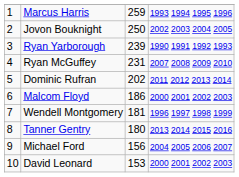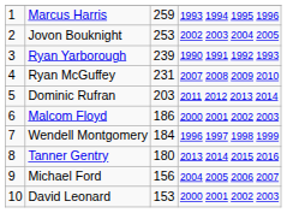 <table class="wikitable">
 <tr>
 </tr>
 <tr>
 <td>1</td>
 <td><a href='#'>Marcus Harris</a></td>
 <td>259</td>
 <td style="font-size:80%;"><a href='#'>1993</a> <a href='#'>1994</a> <a href='#'>1995</a> <a href='#'>1996</a></td>
 </tr>
 <tr>
 <td>2</td>
 <td>Jovon Bouknight</td>
-<td>250</td>
+<td>253</td>
 <td style="font-size:80%;"><a href='#'>2002</a> <a href='#'>2003</a> <a href='#'>2004</a> <a href='#'>2005</a></td>
 </tr>
 <tr>
 <td>3</td>
 <td><a href='#'>Ryan Yarborough</a></td>
 <td>239</td>
 <td style="font-size:80%;"><a href='#'>1990</a> <a href='#'>1991</a> <a href='#'>1992</a> <a href='#'>1993</a></td>
 </tr>
 <tr>
 <td>4</td>
 <td>Ryan McGuffey</td>
 <td>231</td>
 <td style="font-size:80%;"><a href='#'>2007</a> <a href='#'>2008</a> <a href='#'>2009</a> <a href='#'>2010</a></td>
 </tr>
 <tr>
 <td>5</td>
 <td>Dominic Rufran</td>
-<td>202</td>
+<td>203</td>
 <td style="font-size:80%;"><a href='#'>2011</a> <a href='#'>2012</a> <a href='#'>2013</a> <a href='#'>2014</a></td>
 </tr>
 <tr>
 <td>6</td>
 <td><a href='#'>Malcom Floyd</a></td>
 <td>186</td>
 <td style="font-size:80%;"><a href='#'>2000</a> <a href='#'>2001</a> <a href='#'>2002</a> <a href='#'>2003</a></td>
 </tr>
 <tr>
 <td>7</td>
 <td>Wendell Montgomery</td>
-<td>181</td>
+<td>184</td>
 <td style="font-size:80%;"><a href='#'>1996</a> <a href='#'>1997</a> <a href='#'>1998</a> <a href='#'>1999</a></td>
 </tr>
 <tr>
 <td>8</td>
 <td><a href='#'>Tanner Gentry</a></td>
 <td>180</td>
 <td style="font-size:80%;"><a href='#'>2013</a> <a href='#'>2014</a> <a href='#'>2015</a> <a href='#'>2016</a></td>
 </tr>
 <tr>
 <td>9</td>
 <td>Michael Ford</td>
 <td>156</td>
 <td style="font-size:80%;"><a href='#'>2004</a> <a href='#'>2005</a> <a href='#'>2006</a> <a href='#'>2007</a></td>
 </tr>
 <tr>
 <td>10</td>
 <td>David Leonard</td>
 <td>153</td>
 <td style="font-size:80%;"><a href='#'>2000</a> <a href='#'>2001</a> <a href='#'>2002</a> <a href='#'>2003</a></td>
 </tr>
 </table>
